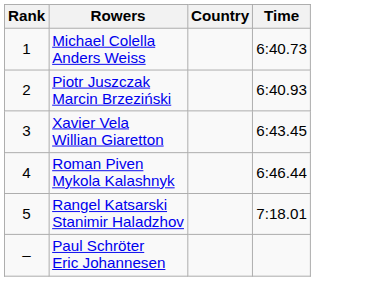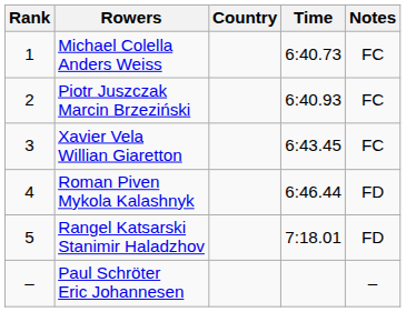 <table class="wikitable" style="text-align:center">
 <tr>
 <th>Rank</th>
 <th>Rowers</th>
 <th>Country</th>
 <th>Time</th>
+<th>Notes</th>
 </tr>
 <tr>
 <td>1</td>
 <td align="left"><a href='#'>Michael Colella</a><br><a href='#'>Anders Weiss</a></td>
 <td align="left"></td>
 <td>6:40.73</td>
+<td>FC</td>
 </tr>
 <tr>
 <td>2</td>
 <td align="left"><a href='#'>Piotr Juszczak</a><br><a href='#'>Marcin Brzeziński</a></td>
 <td align="left"></td>
 <td>6:40.93</td>
+<td>FC</td>
 </tr>
 <tr>
 <td>3</td>
 <td align="left"><a href='#'>Xavier Vela</a><br><a href='#'>Willian Giaretton</a></td>
 <td align="left"></td>
 <td>6:43.45</td>
+<td>FC</td>
 </tr>
 <tr>
 <td>4</td>
 <td align="left"><a href='#'>Roman Piven</a><br><a href='#'>Mykola Kalashnyk</a></td>
 <td align="left"></td>
 <td>6:46.44</td>
+<td>FD</td>
 </tr>
 <tr>
 <td>5</td>
 <td align="left"><a href='#'>Rangel Katsarski</a><br><a href='#'>Stanimir Haladzhov</a></td>
 <td align="left"></td>
 <td>7:18.01</td>
+<td>FD</td>
 </tr>
 <tr>
 <td>–</td>
 <td align="left"><a href='#'>Paul Schröter</a><br><a href='#'>Eric Johannesen</a></td>
 <td align="left"></td>
 <td></td>
+<td>–</td>
 </tr>
 </table>
